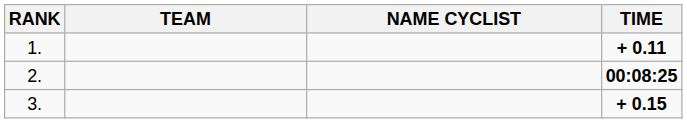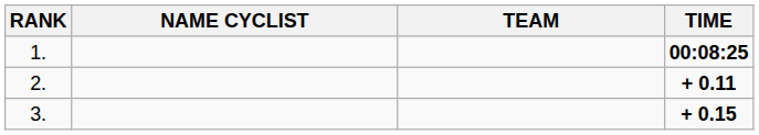 <table class="wikitable" style="font-size:95%;">
 <tr>
 <th>RANK</th>
+<th align="left" style="width: 16em">NAME CYCLIST</th>
 <th align="left" style="width: 13em">TEAM</th>
-<th align="left" style="width: 16em">NAME CYCLIST</th>
 <th>TIME</th>
 </tr>
 <tr>
 <td align="center">1.</td>
 <td></td>
 <td></td>
-<td align="center"><strong>+ 0.11</strong></td>
+<td align="center"><strong>00:08:25</strong></td>
 </tr>
 <tr>
 <td align="center">2.</td>
 <td></td>
 <td></td>
-<td align="center"><strong>00:08:25</strong></td>
+<td align="center"><strong>+ 0.11</strong></td>
 </tr>
 <tr>
 <td align="center">3.</td>
 <td></td>
 <td></td>
 <td align="center"><strong>+ 0.15</strong></td>
 </tr>
 </table>
